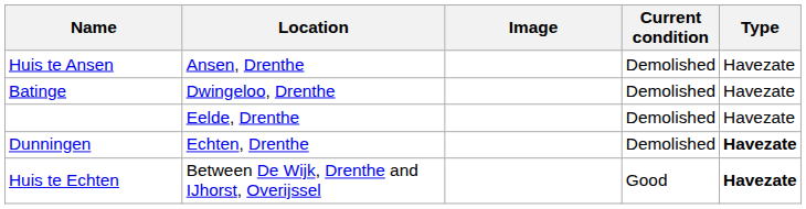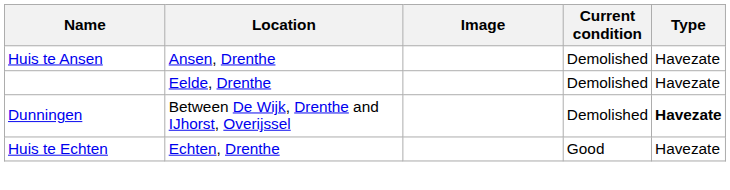 <table class="wikitable sortable">
 <tr>
 <th style="width:10em;">Name</th>
 <th style="width:15em;">Location</th>
 <th style="width:10em;">Image</th>
 <th style="width:5em;">Current condition</th>
 <th>Type</th>
 </tr>
 <tr bgcolor="#FFFFFF">
 <td><a href='#'>Huis te Ansen</a></td>
 <td><a href='#'>Ansen</a>, <a href='#'>Drenthe</a></td>
 <td></td>
 <td>Demolished</td>
 <td>Havezate</td>
 </tr>
 <tr bgcolor="#FFFFFF">
-<td><a href='#'>Batinge</a></td>
-<td><a href='#'>Dwingeloo</a>, <a href='#'>Drenthe</a></td>
-<td></td>
-<td>Demolished</td>
-<td>Havezate</td>
-</tr>
-<tr bgcolor="#FFFFFF">
 <td></td>
 <td><a href='#'>Eelde</a>, <a href='#'>Drenthe</a></td>
 <td></td>
 <td>Demolished</td>
 <td>Havezate</td>
 </tr>
 <tr bgcolor="#FFFFFF">
 <td><a href='#'>Dunningen</a></td>
-<td><a href='#'>Echten</a>, <a href='#'>Drenthe</a></td>
+<td>Between <a href='#'>De Wijk</a>, <a href='#'>Drenthe</a> and <a href='#'>IJhorst</a>, <a href='#'>Overijssel</a></td>
 <td></td>
 <td>Demolished</td>
 <td><strong>Havezate</strong></td>
 </tr>
 <tr bgcolor="#FFFFFF">
 <td><a href='#'>Huis te Echten</a></td>
-<td>Between <a href='#'>De Wijk</a>, <a href='#'>Drenthe</a> and <a href='#'>IJhorst</a>, <a href='#'>Overijssel</a></td>
+<td><a href='#'>Echten</a>, <a href='#'>Drenthe</a></td>
 <td></td>
 <td>Good</td>
-<td><strong>Havezate</strong></td>
+<td>Havezate</td>
 </tr>
 </table>
